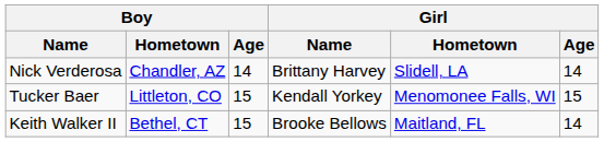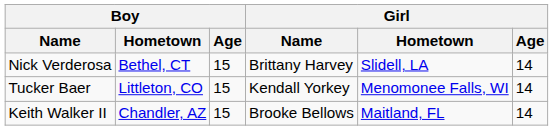 <table class="wikitable" style="margin:1em auto;">
 <tr>
 <th colspan="3">Boy</th>
 <th colspan="3">Girl</th>
 </tr>
 <tr>
 <th>Name</th>
 <th>Hometown</th>
 <th>Age</th>
 <th>Name</th>
 <th>Hometown</th>
 <th>Age</th>
 </tr>
 <tr>
 <td>Nick Verderosa</td>
-<td><a href='#'>Chandler, AZ</a></td>
-<td>14</td>
+<td><a href='#'>Bethel, CT</a></td>
+<td>15</td>
 <td>Brittany Harvey</td>
 <td><a href='#'>Slidell, LA</a></td>
 <td>14</td>
 </tr>
 <tr>
 <td>Tucker Baer</td>
 <td><a href='#'>Littleton, CO</a></td>
 <td>15</td>
 <td>Kendall Yorkey</td>
 <td><a href='#'>Menomonee Falls, WI</a></td>
-<td>15</td>
+<td>14</td>
 </tr>
 <tr>
 <td>Keith Walker II</td>
-<td><a href='#'>Bethel, CT</a></td>
+<td><a href='#'>Chandler, AZ</a></td>
 <td>15</td>
 <td>Brooke Bellows</td>
 <td><a href='#'>Maitland, FL</a></td>
 <td>14</td>
 </tr>
 </table>
